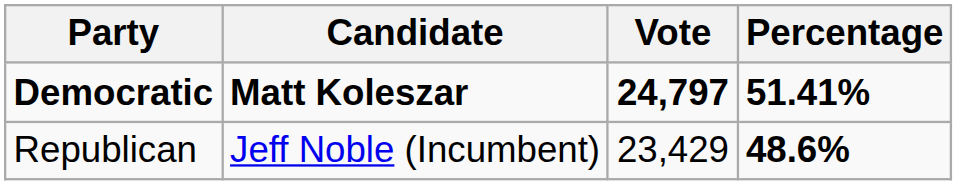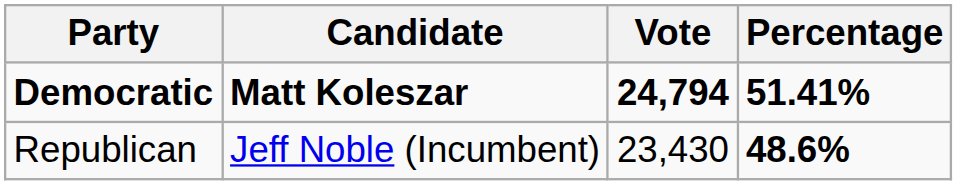 <table class="wikitable">
 <tr>
 <th>Party</th>
 <th>Candidate</th>
 <th>Vote</th>
 <th>Percentage</th>
 </tr>
 <tr>
 <td><strong>Democratic</strong></td>
 <td><strong>Matt Koleszar</strong></td>
-<td><strong>24,797</strong></td>
+<td><strong>24,794</strong></td>
 <td><strong>51.41%</strong></td>
 </tr>
 <tr>
 <td>Republican</td>
 <td><a href='#'>Jeff Noble</a> (Incumbent)</td>
-<td>23,429</td>
+<td>23,430</td>
 <td><strong>48.6%</strong></td>
 </tr>
 </table>
